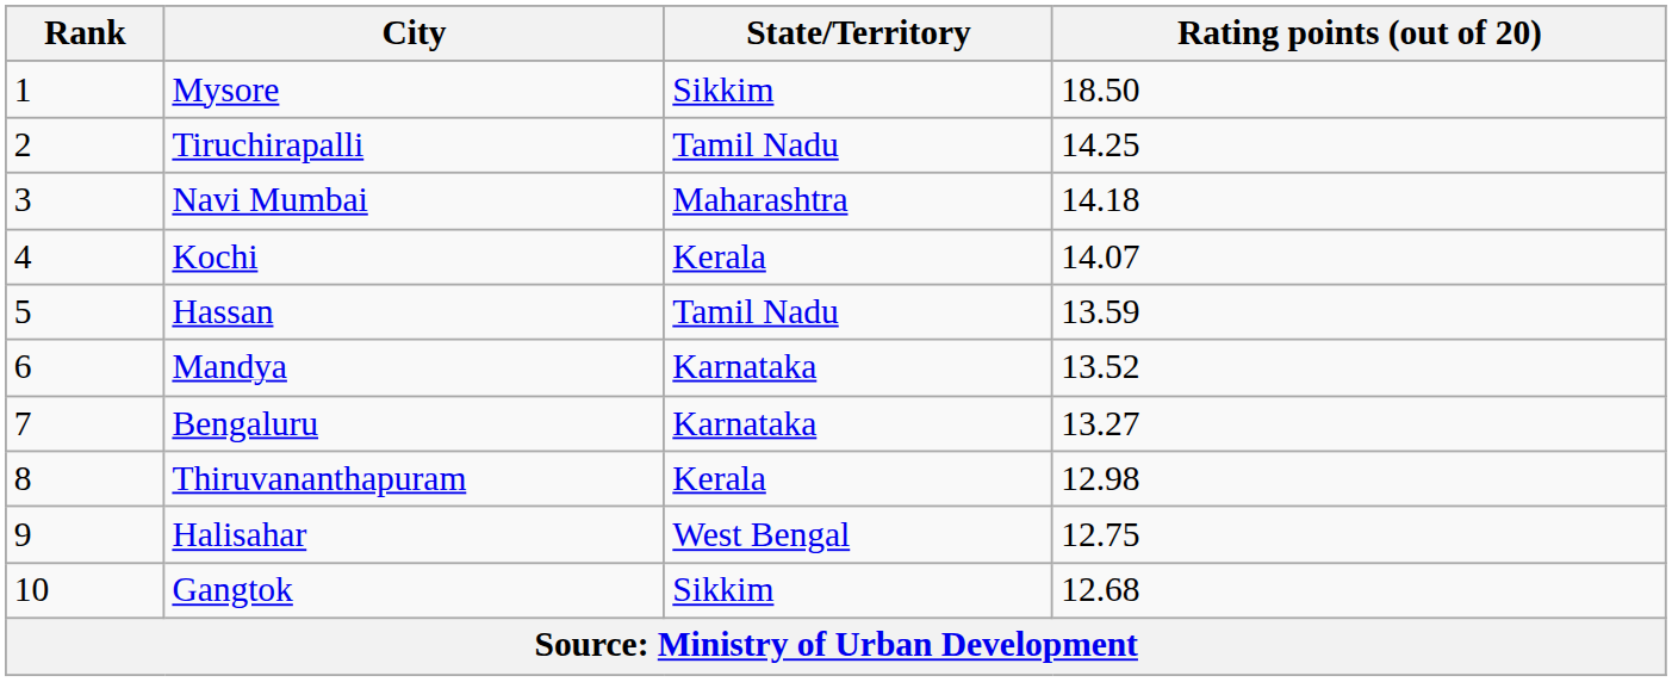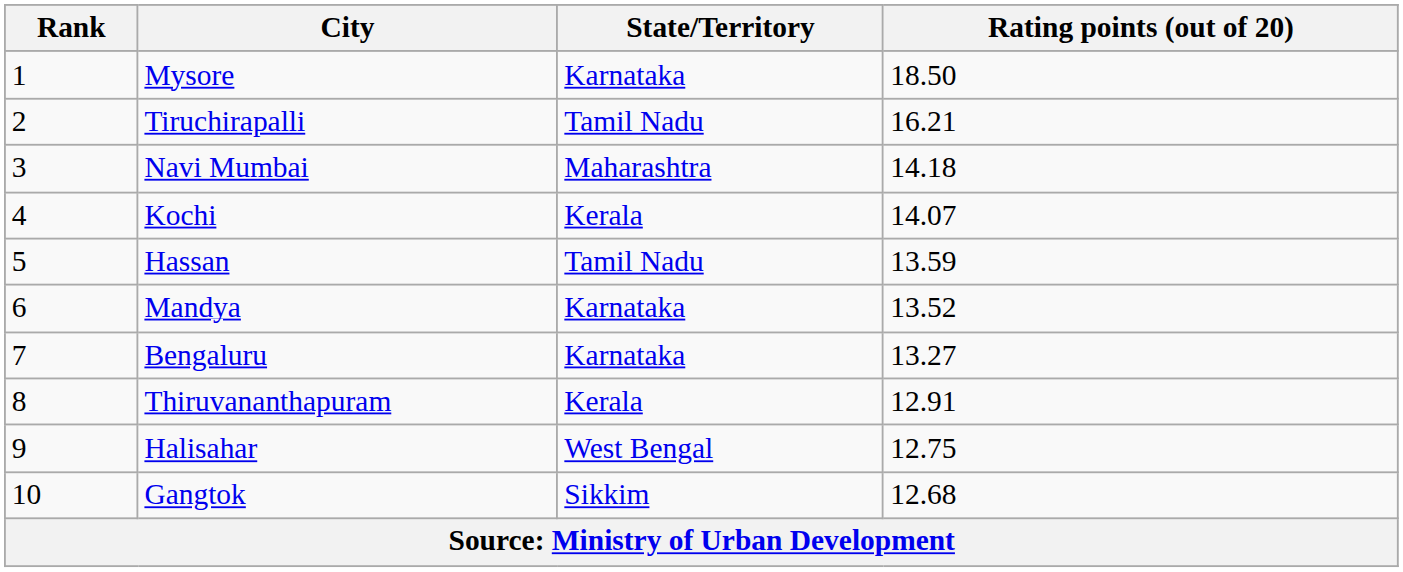 <table class="wikitable sortable mw-collapsible" style="width: 60%">
 <tr>
 <th>Rank</th>
 <th>City</th>
 <th>State/Territory</th>
 <th>Rating points (out of 20)</th>
 </tr>
 <tr>
 <td>1</td>
 <td><a href='#'>Mysore</a></td>
-<td><a href='#'>Sikkim</a></td>
+<td><a href='#'>Karnataka</a></td>
 <td>18.50</td>
 </tr>
 <tr>
 <td>2</td>
 <td><a href='#'>Tiruchirapalli</a></td>
 <td><a href='#'>Tamil Nadu</a></td>
-<td>14.25</td>
+<td>16.21</td>
 </tr>
 <tr>
 <td>3</td>
 <td><a href='#'>Navi Mumbai</a></td>
 <td><a href='#'>Maharashtra</a></td>
 <td>14.18</td>
 </tr>
 <tr>
 <td>4</td>
 <td><a href='#'>Kochi</a></td>
 <td><a href='#'>Kerala</a></td>
 <td>14.07</td>
 </tr>
 <tr>
 <td>5</td>
 <td><a href='#'>Hassan</a></td>
 <td><a href='#'>Tamil Nadu</a></td>
 <td>13.59</td>
 </tr>
 <tr>
 <td>6</td>
 <td><a href='#'>Mandya</a></td>
 <td><a href='#'>Karnataka</a></td>
 <td>13.52</td>
 </tr>
 <tr>
 <td>7</td>
 <td><a href='#'>Bengaluru</a></td>
 <td><a href='#'>Karnataka</a></td>
 <td>13.27</td>
 </tr>
 <tr>
 <td>8</td>
 <td><a href='#'>Thiruvananthapuram</a></td>
 <td><a href='#'>Kerala</a></td>
-<td>12.98</td>
+<td>12.91</td>
 </tr>
 <tr>
 <td>9</td>
 <td><a href='#'>Halisahar</a></td>
 <td><a href='#'>West Bengal</a></td>
 <td>12.75</td>
 </tr>
 <tr>
 <td>10</td>
 <td><a href='#'>Gangtok</a></td>
 <td><a href='#'>Sikkim</a></td>
 <td>12.68</td>
 </tr>
 <tr>
 <th colspan="5">Source: <a href='#'>Ministry of Urban Development</a></th>
 </tr>
 </table>
